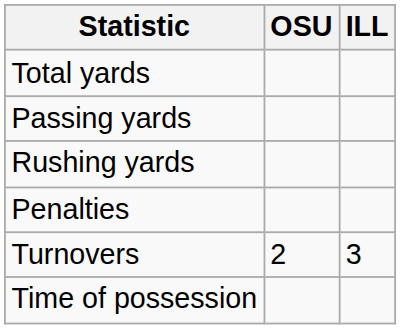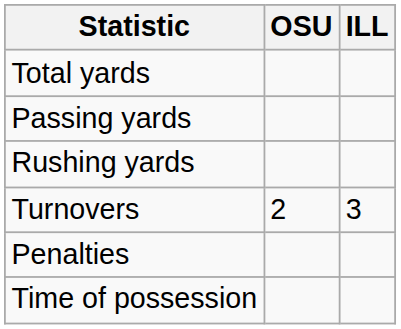 <table class="wikitable">
 <tr>
 <th>Statistic</th>
 <th>OSU</th>
 <th>ILL</th>
 </tr>
 <tr>
 <td>Total yards</td>
 <td></td>
 <td></td>
 </tr>
 <tr>
 <td>Passing yards</td>
 <td></td>
 <td></td>
 </tr>
 <tr>
 <td>Rushing yards</td>
 <td></td>
 <td></td>
 </tr>
 <tr>
+<td>Turnovers</td>
+<td>2</td>
+<td>3</td>
+</tr>
+<tr>
 <td>Penalties</td>
 <td></td>
 <td></td>
-</tr>
-<tr>
-<td>Turnovers</td>
-<td>2</td>
-<td>3</td>
 </tr>
 <tr>
 <td>Time of possession</td>
 <td></td>
 <td></td>
 </tr>
 </table>
